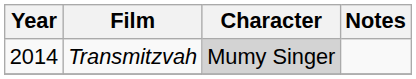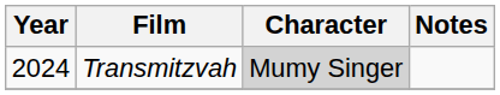 <table class="wikitable">
 <tr>
 <th>Year</th>
 <th>Film</th>
 <th>Character</th>
 <th>Notes</th>
 </tr>
 <tr>
-<td>2014</td>
+<td>2024</td>
 <td><em>Transmitzvah</em></td>
 <td style="background: lightgrey;">Mumy Singer</td>
 <td></td>
 </tr>
 <tr>
 </tr>
 </table>
